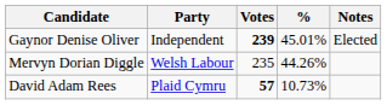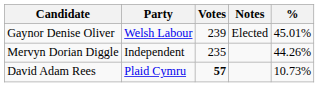 <table class=wikitable style=text-align:right>
 <tr>
 <th>Candidate</th>
 <th>Party</th>
 <th>Votes</th>
+<th>Notes</th>
 <th>%</th>
-<th>Notes</th>
 </tr>
 <tr>
 <td align=left>Gaynor Denise Oliver</td>
-<td align=left>Independent</td>
-<td><strong>239</strong></td>
+<td align=left><a href='#'>Welsh Labour</a></td>
+<td>239</td>
+<td align=left>Elected</td>
 <td>45.01%</td>
-<td align=left>Elected</td>
 </tr>
 <tr>
 <td align=left>Mervyn Dorian Diggle</td>
-<td align=left><a href='#'>Welsh Labour</a></td>
+<td align=left>Independent</td>
 <td>235</td>
+<td></td>
 <td>44.26%</td>
-<td></td>
 </tr>
 <tr>
 <td align=left>David Adam Rees</td>
 <td align=left><a href='#'>Plaid Cymru</a></td>
 <td><strong>57</strong></td>
+<td></td>
 <td>10.73%</td>
-<td></td>
 </tr>
 </table>
